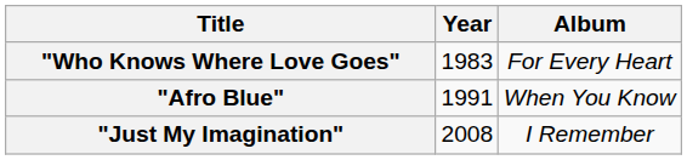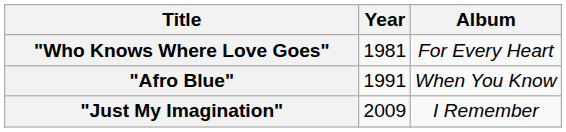 <table class="wikitable plainrowheaders" style="text-align:center;">
 <tr>
 <th scope="col" style="width:18em;">Title</th>
 <th scope="col">Year</th>
 <th scope="col">Album</th>
 </tr>
 <tr>
 <th scope="row">"Who Knows Where Love Goes"</th>
-<td>1983</td>
+<td>1981</td>
 <td><em>For Every Heart</em></td>
 </tr>
 <tr>
 <th scope="row">"Afro Blue"</th>
 <td>1991</td>
 <td><em>When You Know</em></td>
 </tr>
 <tr>
 <th scope="row">"Just My Imagination"</th>
-<td>2008</td>
+<td>2009</td>
 <td><em>I Remember</em></td>
 </tr>
 </table>
